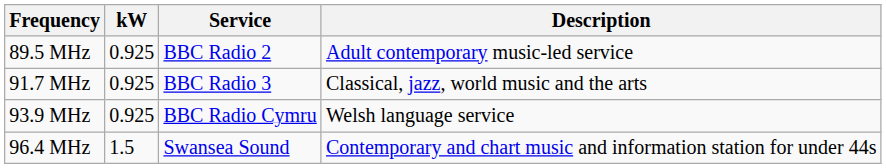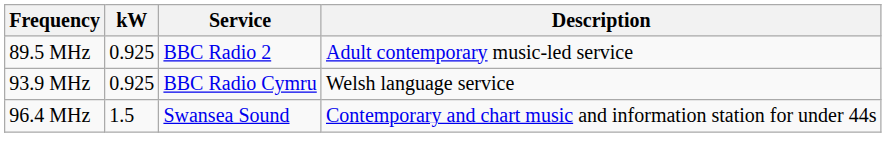 <table class="wikitable sortable">
 <tr>
 <th>Frequency</th>
 <th>kW</th>
 <th>Service</th>
 <th>Description</th>
 </tr>
 <tr>
 <td>89.5 MHz</td>
 <td>0.925</td>
 <td><a href='#'>BBC Radio 2</a></td>
 <td><a href='#'>Adult contemporary</a> music-led service</td>
 </tr>
 <tr>
-<td>91.7 MHz</td>
-<td>0.925</td>
-<td><a href='#'>BBC Radio 3</a></td>
-<td>Classical, <a href='#'>jazz</a>, world music and the arts</td>
-</tr>
-<tr>
 <td>93.9 MHz</td>
 <td>0.925</td>
 <td><a href='#'>BBC Radio Cymru</a></td>
 <td>Welsh language service</td>
 </tr>
 <tr>
 <td>96.4 MHz</td>
 <td>1.5</td>
 <td><a href='#'>Swansea Sound</a></td>
 <td><a href='#'>Contemporary and chart music</a> and information station for under 44s</td>
 </tr>
 </table>
